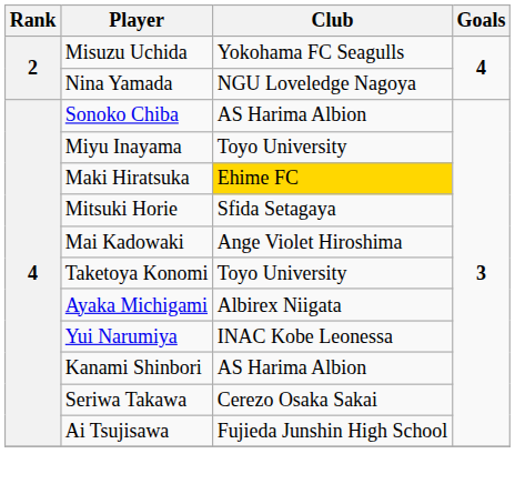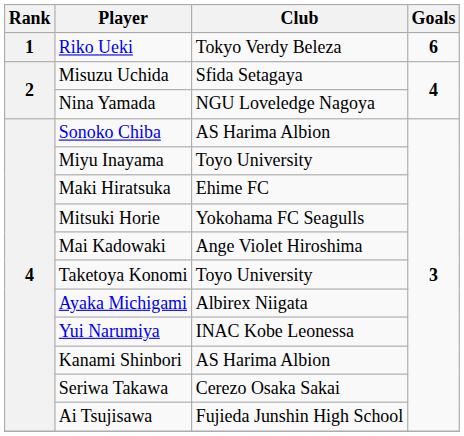 <table class="wikitable" style="text-align:center">
 <tr>
 <th>Rank</th>
 <th>Player</th>
 <th>Club</th>
 <th>Goals</th>
 </tr>
 <tr>
+<th rowspan=1>1</th>
+<td align="left"> <a href='#'>Riko Ueki</a></td>
+<td align="left">Tokyo Verdy Beleza</td>
+<td rowspan=1><strong>6</strong></td>
+</tr>
+<tr>
 <th rowspan=2>2</th>
 <td align="left"> Misuzu Uchida</td>
-<td align="left">Yokohama FC Seagulls</td>
+<td align="left">Sfida Setagaya</td>
 <td rowspan=2><strong>4</strong></td>
 </tr>
 <tr>
 <td align="left"> Nina Yamada</td>
 <td align="left">NGU Loveledge Nagoya</td>
 </tr>
 <tr>
 <th rowspan=11>4</th>
 <td align="left"> <a href='#'>Sonoko Chiba</a></td>
 <td align="left">AS Harima Albion</td>
 <td rowspan=11><strong>3</strong></td>
 </tr>
 <tr>
 <td align="left"> Miyu Inayama</td>
 <td align="left">Toyo University</td>
 </tr>
 <tr>
 <td align="left"> Maki Hiratsuka</td>
-<td align="left" style="background: gold;">Ehime FC</td>
+<td align="left">Ehime FC</td>
 </tr>
 <tr>
 <td align="left"> Mitsuki Horie</td>
-<td align="left">Sfida Setagaya</td>
+<td align="left">Yokohama FC Seagulls</td>
 </tr>
 <tr>
 <td align="left"> Mai Kadowaki</td>
 <td align="left">Ange Violet Hiroshima</td>
 </tr>
 <tr>
 <td align="left"> Taketoya Konomi</td>
 <td align="left">Toyo University</td>
 </tr>
 <tr>
 <td align="left"> <a href='#'>Ayaka Michigami</a></td>
 <td align="left">Albirex Niigata</td>
 </tr>
 <tr>
 <td align="left"> <a href='#'>Yui Narumiya</a></td>
 <td align="left">INAC Kobe Leonessa</td>
 </tr>
 <tr>
 <td align="left"> Kanami Shinbori</td>
 <td align="left">AS Harima Albion</td>
 </tr>
 <tr>
 <td align="left"> Seriwa Takawa</td>
 <td align="left">Cerezo Osaka Sakai</td>
 </tr>
 <tr>
 <td align="left"> Ai Tsujisawa</td>
 <td align="left">Fujieda Junshin High School</td>
 </tr>
 <tr>
 </tr>
 </table>
